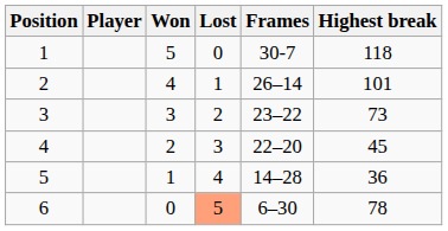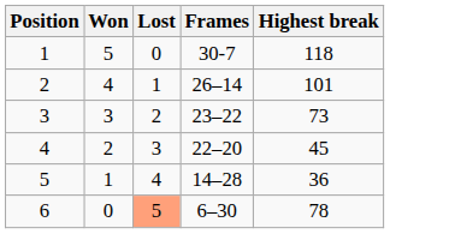 <table class="wikitable" style="; text-align:center">
 <tr>
 <th>Position</th>
-<th>Player</th>
 <th>Won</th>
 <th>Lost</th>
 <th>Frames</th>
 <th>Highest break</th>
 </tr>
 <tr>
 <td>1</td>
-<td align="left"></td>
 <td>5</td>
 <td>0</td>
 <td>30-7</td>
 <td>118</td>
 </tr>
 <tr>
 <td>2</td>
-<td align="left"></td>
 <td>4</td>
 <td>1</td>
 <td>26–14</td>
 <td>101</td>
 </tr>
 <tr>
 <td>3</td>
-<td align="left"></td>
 <td>3</td>
 <td>2</td>
 <td>23–22</td>
 <td>73</td>
 </tr>
 <tr>
 <td>4</td>
-<td align="left"></td>
 <td>2</td>
 <td>3</td>
 <td>22–20</td>
 <td>45</td>
 </tr>
 <tr>
 <td>5</td>
-<td align="left"></td>
 <td>1</td>
 <td>4</td>
 <td>14–28</td>
 <td>36</td>
 </tr>
 <tr>
 <td>6</td>
-<td align="left"></td>
 <td>0</td>
 <td style="background: lightsalmon;">5</td>
 <td>6–30</td>
 <td>78</td>
 </tr>
 </table>
